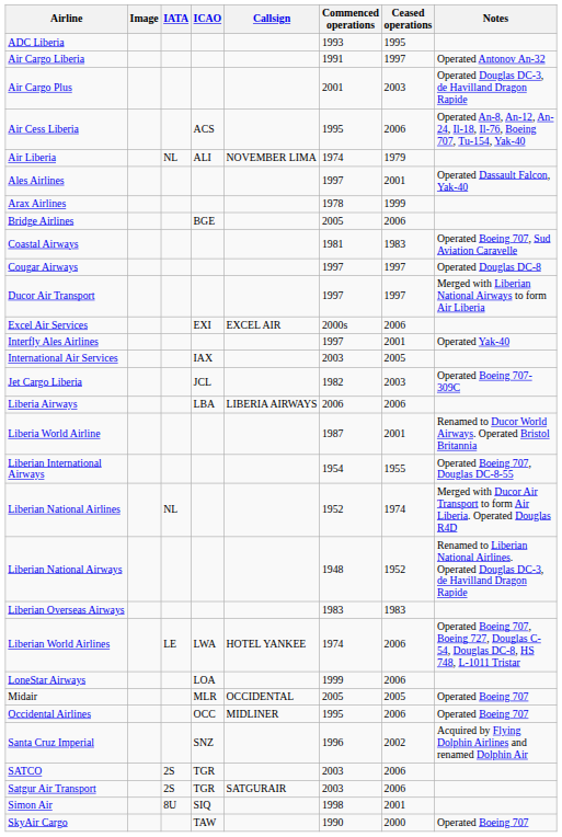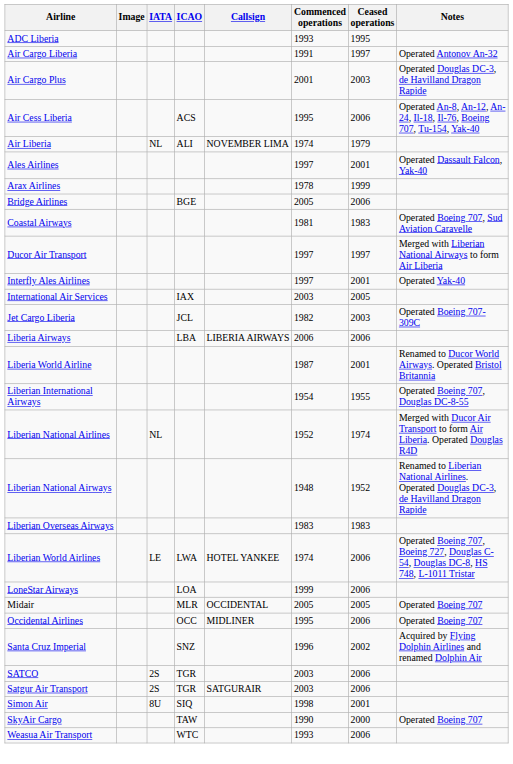 <table class="wikitable sortable" style="border-collapse:collapse; margin:auto;" border="1" cellpadding="3">
 <tr valign="middle">
 <th style="width:175px;">Airline</th>
 <th>Image</th>
 <th><a href='#'>IATA</a></th>
 <th><a href='#'>ICAO</a></th>
 <th><a href='#'>Callsign</a></th>
 <th>Commenced<br>operations</th>
 <th>Ceased<br>operations</th>
 <th style="width:175px;">Notes</th>
 </tr>
 <tr>
 <td><a href='#'>ADC Liberia</a></td>
 <td></td>
 <td></td>
 <td></td>
 <td></td>
 <td>1993</td>
 <td>1995</td>
 <td></td>
 </tr>
 <tr>
 <td><a href='#'>Air Cargo Liberia</a></td>
 <td></td>
 <td></td>
 <td></td>
 <td></td>
 <td>1991</td>
 <td>1997</td>
 <td>Operated <a href='#'>Antonov An-32</a></td>
 </tr>
 <tr>
 <td><a href='#'>Air Cargo Plus</a></td>
 <td></td>
 <td></td>
 <td></td>
 <td></td>
 <td>2001</td>
 <td>2003</td>
 <td>Operated <a href='#'>Douglas DC-3</a>, <a href='#'>de Havilland Dragon Rapide</a></td>
 </tr>
 <tr>
 <td><a href='#'>Air Cess Liberia</a></td>
 <td></td>
 <td></td>
 <td>ACS</td>
 <td></td>
 <td>1995</td>
 <td>2006</td>
 <td>Operated <a href='#'>An-8</a>, <a href='#'>An-12</a>, <a href='#'>An-24</a>, <a href='#'>Il-18</a>, <a href='#'>Il-76</a>, <a href='#'>Boeing 707</a>, <a href='#'>Tu-154</a>, <a href='#'>Yak-40</a></td>
 </tr>
 <tr>
 <td><a href='#'>Air Liberia</a></td>
 <td></td>
 <td>NL</td>
 <td>ALI</td>
 <td>NOVEMBER LIMA</td>
 <td>1974</td>
 <td>1979</td>
 <td></td>
 </tr>
 <tr>
 <td><a href='#'>Ales Airlines</a></td>
 <td></td>
 <td></td>
 <td></td>
 <td></td>
 <td>1997</td>
 <td>2001</td>
 <td>Operated <a href='#'>Dassault Falcon</a>, <a href='#'>Yak-40</a></td>
 </tr>
 <tr>
 <td><a href='#'>Arax Airlines</a></td>
 <td></td>
 <td></td>
 <td></td>
 <td></td>
 <td>1978</td>
 <td>1999</td>
 <td></td>
 </tr>
 <tr>
 <td><a href='#'>Bridge Airlines</a></td>
 <td></td>
 <td></td>
 <td>BGE</td>
 <td></td>
 <td>2005</td>
 <td>2006</td>
 <td></td>
 </tr>
 <tr>
 <td><a href='#'>Coastal Airways</a></td>
 <td></td>
 <td></td>
 <td></td>
 <td></td>
 <td>1981</td>
 <td>1983</td>
 <td>Operated <a href='#'>Boeing 707</a>, <a href='#'>Sud Aviation Caravelle</a></td>
 </tr>
 <tr>
-<td><a href='#'>Cougar Airways</a></td>
-<td></td>
-<td></td>
-<td></td>
-<td></td>
-<td>1997</td>
-<td>1997</td>
-<td>Operated <a href='#'>Douglas DC-8</a></td>
-</tr>
-<tr>
 <td><a href='#'>Ducor Air Transport</a></td>
 <td></td>
 <td></td>
 <td></td>
 <td></td>
 <td>1997</td>
 <td>1997</td>
 <td>Merged with <a href='#'>Liberian National Airways</a> to form <a href='#'>Air Liberia</a></td>
-</tr>
-<tr>
-<td><a href='#'>Excel Air Services</a></td>
-<td></td>
-<td></td>
-<td>EXI</td>
-<td>EXCEL AIR</td>
-<td>2000s</td>
-<td>2006</td>
-<td></td>
 </tr>
 <tr>
 <td><a href='#'>Interfly Ales Airlines</a></td>
 <td></td>
 <td></td>
 <td></td>
 <td></td>
 <td>1997</td>
 <td>2001</td>
 <td>Operated <a href='#'>Yak-40</a></td>
 </tr>
 <tr>
 <td><a href='#'>International Air Services</a></td>
 <td></td>
 <td></td>
 <td>IAX</td>
 <td></td>
 <td>2003</td>
 <td>2005</td>
 <td></td>
 </tr>
 <tr>
 <td><a href='#'>Jet Cargo Liberia</a></td>
 <td></td>
 <td></td>
 <td>JCL</td>
 <td></td>
 <td>1982</td>
 <td>2003</td>
 <td>Operated <a href='#'>Boeing 707-309C</a></td>
 </tr>
 <tr>
 <td><a href='#'>Liberia Airways</a></td>
 <td></td>
 <td></td>
 <td>LBA</td>
 <td>LIBERIA AIRWAYS</td>
 <td>2006</td>
 <td>2006</td>
 <td></td>
 </tr>
 <tr>
 <td><a href='#'>Liberia World Airline</a></td>
 <td></td>
 <td></td>
 <td></td>
 <td></td>
 <td>1987</td>
 <td>2001</td>
 <td>Renamed to <a href='#'>Ducor World Airways</a>. Operated <a href='#'>Bristol Britannia</a></td>
 </tr>
 <tr>
 <td><a href='#'>Liberian International Airways</a></td>
 <td></td>
 <td></td>
 <td></td>
 <td></td>
 <td>1954</td>
 <td>1955</td>
 <td>Operated <a href='#'>Boeing 707</a>, <a href='#'>Douglas DC-8-55</a></td>
 </tr>
 <tr>
 <td><a href='#'>Liberian National Airlines</a></td>
 <td></td>
 <td>NL</td>
 <td></td>
 <td></td>
 <td>1952</td>
 <td>1974</td>
 <td>Merged with <a href='#'>Ducor Air Transport</a> to form <a href='#'>Air Liberia</a>. Operated <a href='#'>Douglas R4D</a></td>
 </tr>
 <tr>
 <td><a href='#'>Liberian National Airways</a></td>
 <td></td>
 <td></td>
 <td></td>
 <td></td>
 <td>1948</td>
 <td>1952</td>
 <td>Renamed to <a href='#'>Liberian National Airlines</a>. Operated <a href='#'>Douglas DC-3</a>, <a href='#'>de Havilland Dragon Rapide</a></td>
 </tr>
 <tr>
 <td><a href='#'>Liberian Overseas Airways</a></td>
 <td></td>
 <td></td>
 <td></td>
 <td></td>
 <td>1983</td>
 <td>1983</td>
 <td></td>
 </tr>
 <tr>
 <td><a href='#'>Liberian World Airlines</a></td>
 <td></td>
 <td>LE</td>
 <td>LWA</td>
 <td>HOTEL YANKEE</td>
 <td>1974</td>
 <td>2006</td>
 <td>Operated <a href='#'>Boeing 707</a>, <a href='#'>Boeing 727</a>, <a href='#'>Douglas C-54</a>, <a href='#'>Douglas DC-8</a>, <a href='#'>HS 748</a>, <a href='#'>L-1011 Tristar</a></td>
 </tr>
 <tr>
 <td><a href='#'>LoneStar Airways</a></td>
 <td></td>
 <td></td>
 <td>LOA</td>
 <td></td>
 <td>1999</td>
 <td>2006</td>
 <td></td>
 </tr>
 <tr>
 <td>Midair</td>
 <td></td>
 <td></td>
 <td>MLR</td>
 <td>OCCIDENTAL</td>
 <td>2005</td>
 <td>2005</td>
 <td>Operated <a href='#'>Boeing 707</a></td>
 </tr>
 <tr>
 <td><a href='#'>Occidental Airlines</a></td>
 <td></td>
 <td></td>
 <td>OCC</td>
 <td>MIDLINER</td>
 <td>1995</td>
 <td>2006</td>
 <td>Operated <a href='#'>Boeing 707</a></td>
 </tr>
 <tr>
 <td><a href='#'>Santa Cruz Imperial</a></td>
 <td></td>
 <td></td>
 <td>SNZ</td>
 <td></td>
 <td>1996</td>
 <td>2002</td>
 <td>Acquired by <a href='#'>Flying Dolphin Airlines</a> and renamed <a href='#'>Dolphin Air</a></td>
 </tr>
 <tr>
 <td><a href='#'>SATCO</a></td>
 <td></td>
 <td>2S</td>
 <td>TGR</td>
 <td></td>
 <td>2003</td>
 <td>2006</td>
 <td></td>
 </tr>
 <tr>
 <td><a href='#'>Satgur Air Transport</a></td>
 <td></td>
 <td>2S</td>
 <td>TGR</td>
 <td>SATGURAIR</td>
 <td>2003</td>
 <td>2006</td>
 <td></td>
 </tr>
 <tr>
 <td><a href='#'>Simon Air</a></td>
 <td></td>
 <td>8U</td>
 <td>SIQ</td>
 <td></td>
 <td>1998</td>
 <td>2001</td>
 <td></td>
 </tr>
 <tr>
 <td><a href='#'>SkyAir Cargo</a></td>
 <td></td>
 <td></td>
 <td>TAW</td>
 <td></td>
 <td>1990</td>
 <td>2000</td>
 <td>Operated <a href='#'>Boeing 707</a></td>
 </tr>
+<tr>
+<td><a href='#'>Weasua Air Transport</a></td>
+<td></td>
+<td></td>
+<td>WTC</td>
+<td></td>
+<td>1993</td>
+<td>2006</td>
+<td></td>
+</tr>
 </table>
